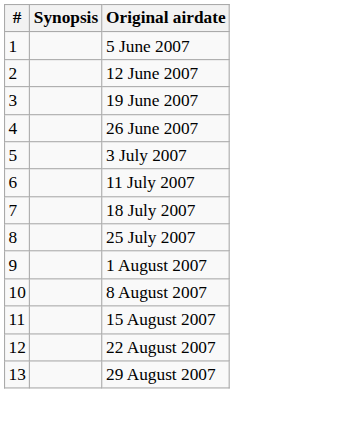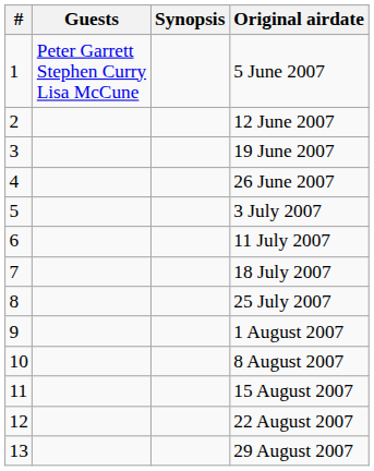 <table class="wikitable">
 <tr>
 <th>#</th>
+<th>Guests</th>
 <th>Synopsis</th>
 <th>Original airdate</th>
 </tr>
 <tr>
 <td>1</td>
+<td><a href='#'>Peter Garrett</a><br><a href='#'>Stephen Curry</a><br><a href='#'>Lisa McCune</a></td>
 <td></td>
 <td>5 June 2007</td>
 </tr>
 <tr>
 <td>2</td>
 <td></td>
+<td></td>
 <td>12 June 2007</td>
 </tr>
 <tr>
 <td>3</td>
+<td></td>
 <td></td>
 <td>19 June 2007</td>
 </tr>
 <tr>
 <td>4</td>
 <td></td>
+<td></td>
 <td>26 June 2007</td>
 </tr>
 <tr>
 <td>5</td>
+<td></td>
 <td></td>
 <td>3 July 2007</td>
 </tr>
 <tr>
 <td>6</td>
 <td></td>
+<td></td>
 <td>11 July 2007</td>
 </tr>
 <tr>
 <td>7</td>
+<td></td>
 <td></td>
 <td>18 July 2007</td>
 </tr>
 <tr>
 <td>8</td>
 <td></td>
+<td></td>
 <td>25 July 2007</td>
 </tr>
 <tr>
 <td>9</td>
+<td></td>
 <td></td>
 <td>1 August 2007</td>
 </tr>
 <tr>
 <td>10</td>
 <td></td>
+<td></td>
 <td>8 August 2007</td>
 </tr>
 <tr>
 <td>11</td>
+<td></td>
 <td></td>
 <td>15 August 2007</td>
 </tr>
 <tr>
 <td>12</td>
 <td></td>
+<td></td>
 <td>22 August 2007</td>
 </tr>
 <tr>
 <td>13</td>
 <td></td>
+<td></td>
 <td>29 August 2007</td>
 </tr>
 </table>
